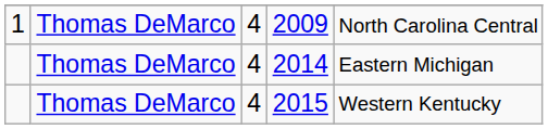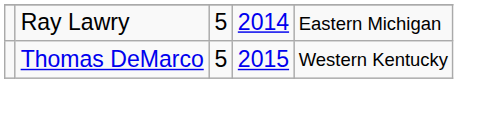 <table class="wikitable">
 <tr>
 </tr>
 <tr>
-<td>1</td>
-<td><a href='#'>Thomas DeMarco</a></td>
-<td>4</td>
-<td><a href='#'>2009</a></td>
-<td style="font-size:80%;">North Carolina Central</td>
-</tr>
-<tr>
 <td></td>
-<td><a href='#'>Thomas DeMarco</a></td>
-<td>4</td>
+<td>Ray Lawry</td>
+<td>5</td>
 <td><a href='#'>2014</a></td>
 <td style="font-size:80%;">Eastern Michigan</td>
 </tr>
 <tr>
 <td></td>
 <td><a href='#'>Thomas DeMarco</a></td>
-<td>4</td>
+<td>5</td>
 <td><a href='#'>2015</a></td>
 <td style="font-size:80%;">Western Kentucky</td>
 </tr>
 </table>
